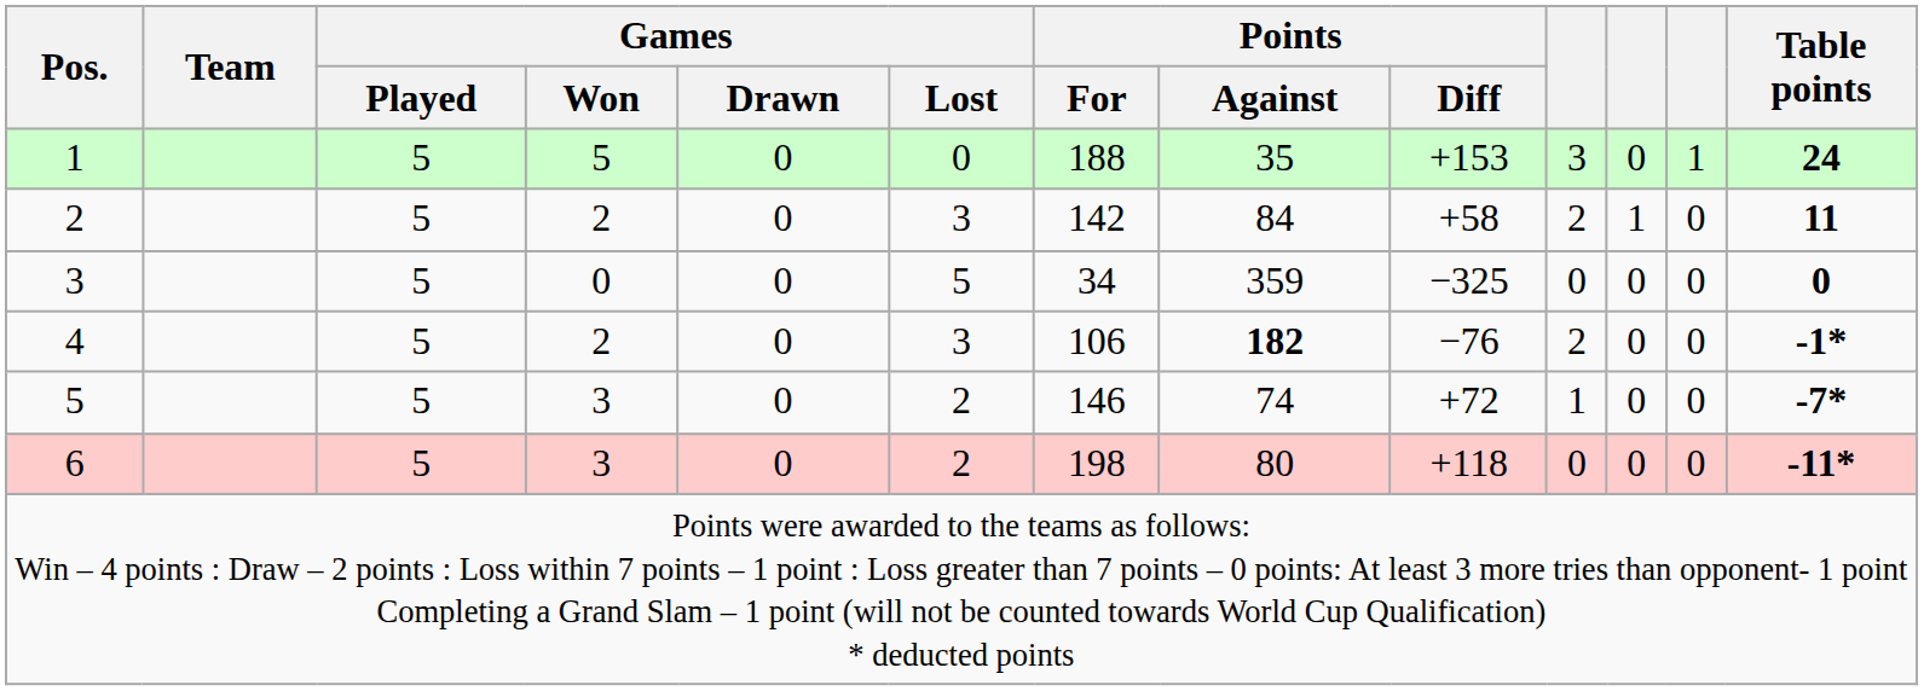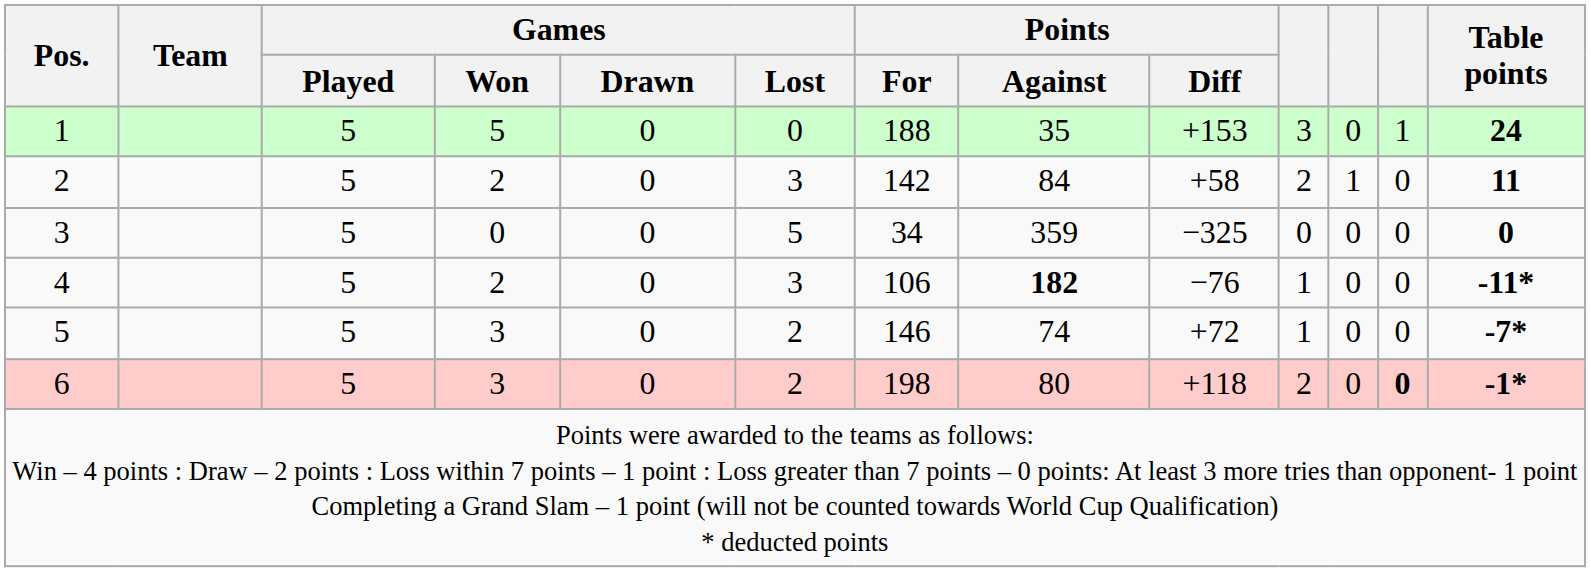 <table class="wikitable" style="text-align:center">
 <tr>
 <th rowspan="2">Pos.</th>
 <th rowspan="2">Team</th>
 <th colspan="4">Games</th>
 <th colspan="3">Points</th>
 <th rowspan="2"></th>
 <th rowspan="2"></th>
 <th rowspan="2"></th>
 <th rowspan="2">Table<br>points</th>
 </tr>
 <tr>
 <th>Played</th>
 <th>Won</th>
 <th>Drawn</th>
 <th>Lost</th>
 <th>For</th>
 <th>Against</th>
 <th>Diff</th>
 </tr>
 <tr style="text-align:center; background:#cfc;">
 <td>1</td>
 <td align=left></td>
 <td>5</td>
 <td>5</td>
 <td>0</td>
 <td>0</td>
 <td>188</td>
 <td>35</td>
 <td>+153</td>
 <td>3</td>
 <td>0</td>
 <td>1</td>
 <td><strong>24</strong></td>
 </tr>
 <tr align=center>
 <td>2</td>
 <td align=left></td>
 <td>5</td>
 <td>2</td>
 <td>0</td>
 <td>3</td>
 <td>142</td>
 <td>84</td>
 <td>+58</td>
 <td>2</td>
 <td>1</td>
 <td>0</td>
 <td><strong>11</strong></td>
 </tr>
 <tr align=center>
 <td>3</td>
 <td align=left></td>
 <td>5</td>
 <td>0</td>
 <td>0</td>
 <td>5</td>
 <td>34</td>
 <td>359</td>
 <td>−325</td>
 <td>0</td>
 <td>0</td>
 <td>0</td>
 <td><strong>0</strong></td>
 </tr>
 <tr align=center>
 <td>4</td>
 <td align=left></td>
 <td>5</td>
 <td>2</td>
 <td>0</td>
 <td>3</td>
 <td>106</td>
 <td><strong>182</strong></td>
 <td>−76</td>
-<td>2</td>
+<td>1</td>
 <td>0</td>
 <td>0</td>
-<td><strong>-1*</strong></td>
+<td><strong>-11*</strong></td>
 </tr>
 <tr align=center>
 <td>5</td>
 <td align=left></td>
 <td>5</td>
 <td>3</td>
 <td>0</td>
 <td>2</td>
 <td>146</td>
 <td>74</td>
 <td>+72</td>
 <td>1</td>
 <td>0</td>
 <td>0</td>
 <td><strong>-7*</strong></td>
 </tr>
 <tr style="text-align:center; background:#fcc;">
 <td>6</td>
 <td align=left></td>
 <td>5</td>
 <td>3</td>
 <td>0</td>
 <td>2</td>
 <td>198</td>
 <td>80</td>
 <td>+118</td>
+<td>2</td>
 <td>0</td>
-<td>0</td>
-<td>0</td>
-<td><strong>-11*</strong></td>
+<td><strong>0</strong></td>
+<td><strong>-1*</strong></td>
 </tr>
 <tr align=center>
 <td style="text-align:center;" colspan="100"><small>Points were awarded to the teams as follows:<br>Win – 4 points : Draw – 2 points  : Loss within 7 points – 1 point : Loss greater than 7 points – 0 points: At least 3 more tries than opponent- 1 point<br>Completing a Grand Slam – 1 point (will not be counted towards World Cup Qualification) <br> * deducted points </small></td>
 </tr>
 </table>
